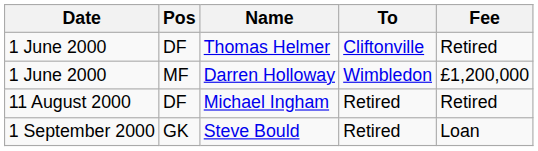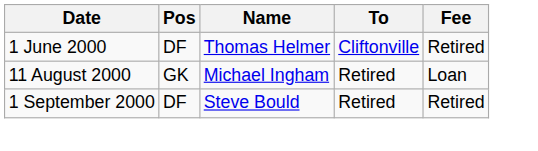 <table class="wikitable">
 <tr>
 <th>Date</th>
 <th>Pos</th>
 <th>Name</th>
 <th>To</th>
 <th>Fee</th>
 </tr>
 <tr>
 <td>1 June 2000</td>
 <td>DF</td>
 <td> <a href='#'>Thomas Helmer</a></td>
 <td> <a href='#'>Cliftonville</a></td>
 <td>Retired</td>
 </tr>
 <tr>
-<td>1 June 2000</td>
-<td>MF</td>
-<td> <a href='#'>Darren Holloway</a></td>
-<td> <a href='#'>Wimbledon</a></td>
-<td>£1,200,000</td>
+<td>11 August 2000</td>
+<td>GK</td>
+<td> <a href='#'>Michael Ingham</a></td>
+<td>Retired</td>
+<td>Loan</td>
 </tr>
 <tr>
-<td>11 August 2000</td>
+<td>1 September 2000</td>
 <td>DF</td>
-<td> <a href='#'>Michael Ingham</a></td>
+<td> <a href='#'>Steve Bould</a></td>
 <td>Retired</td>
 <td>Retired</td>
 </tr>
-<tr>
-<td>1 September 2000</td>
-<td>GK</td>
-<td> <a href='#'>Steve Bould</a></td>
-<td>Retired</td>
-<td>Loan</td>
-</tr>
 </table>
